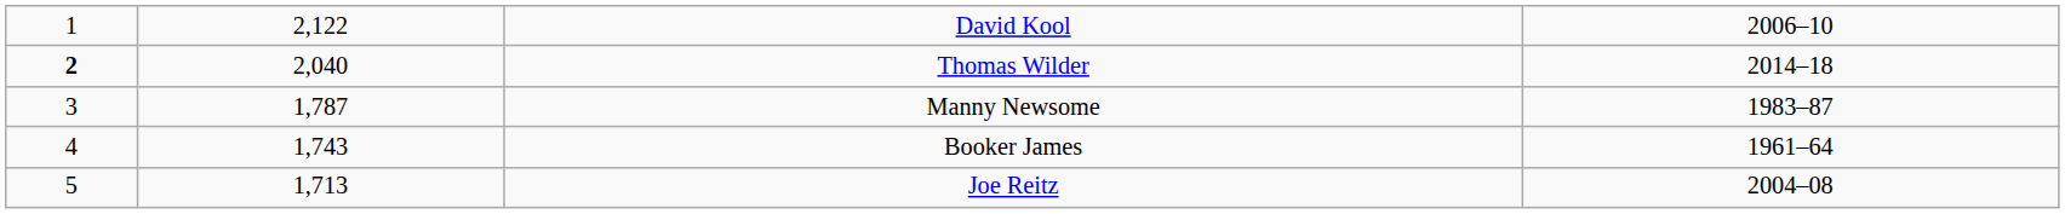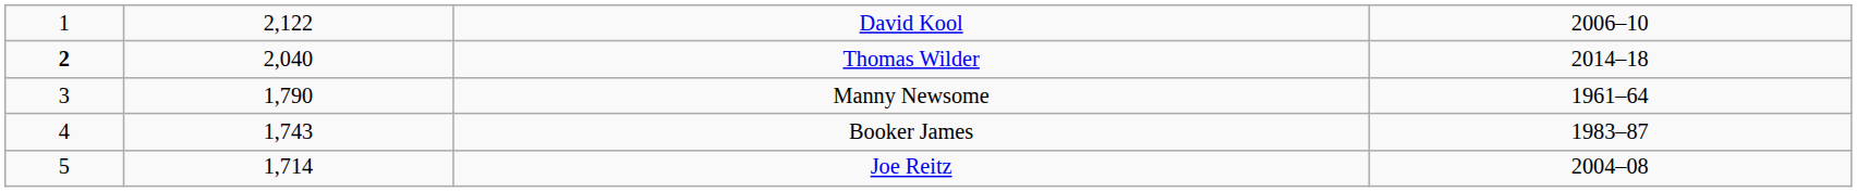 <table class="wikitable" style="font-size:85%; text-align:center; width:90%;">
 <tr>
 <td>1</td>
 <td>2,122</td>
 <td><a href='#'>David Kool</a></td>
 <td>2006–10</td>
 </tr>
 <tr>
 <td><strong>2</strong></td>
 <td>2,040</td>
 <td><a href='#'>Thomas Wilder</a></td>
 <td>2014–18</td>
 </tr>
 <tr>
 <td>3</td>
-<td>1,787</td>
+<td>1,790</td>
 <td>Manny Newsome</td>
-<td>1983–87</td>
+<td>1961–64</td>
 </tr>
 <tr>
 <td>4</td>
 <td>1,743</td>
 <td>Booker James</td>
-<td>1961–64</td>
+<td>1983–87</td>
 </tr>
 <tr>
 <td>5</td>
-<td>1,713</td>
+<td>1,714</td>
 <td><a href='#'>Joe Reitz</a></td>
 <td>2004–08</td>
 </tr>
 </table>
